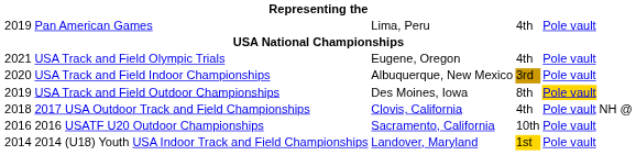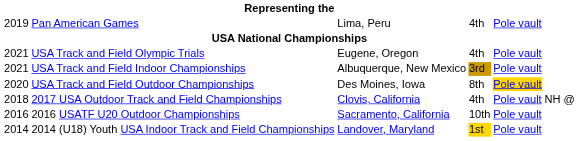 <table>
 <tr>
 <th colspan="6">Representing the </th>
 </tr>
 <tr>
 <td>2019</td>
 <td><a href='#'>Pan American Games</a></td>
 <td>Lima, Peru</td>
 <td>4th</td>
 <td><a href='#'>Pole vault</a></td>
 <td></td>
 </tr>
 <tr>
 <th colspan="6">USA National Championships</th>
 </tr>
 <tr>
 <td>2021</td>
 <td><a href='#'>USA Track and Field Olympic Trials</a></td>
 <td>Eugene, Oregon</td>
 <td>4th</td>
 <td><a href='#'>Pole vault</a></td>
 <td></td>
 </tr>
 <tr>
-<td>2020</td>
+<td>2021</td>
 <td><a href='#'>USA Track and Field Indoor Championships</a></td>
 <td>Albuquerque, New Mexico</td>
 <td bgcolor=cc9900>3rd</td>
 <td><a href='#'>Pole vault</a></td>
 <td></td>
 </tr>
 <tr>
-<td>2019</td>
+<td>2020</td>
 <td><a href='#'>USA Track and Field Outdoor Championships</a></td>
 <td>Des Moines, Iowa</td>
 <td>8th</td>
 <td style="background: gold;"><a href='#'>Pole vault</a></td>
 <td></td>
 </tr>
 <tr>
 <td rowspan=1>2018</td>
 <td rowspan=1><a href='#'>2017 USA Outdoor Track and Field Championships</a></td>
 <td rowspan=1><a href='#'>Clovis, California</a></td>
 <td>4th</td>
 <td><a href='#'>Pole vault</a></td>
 <td>NH @ </td>
 </tr>
 <tr>
 <td rowspan=1>2016</td>
 <td rowspan=1>2016 <a href='#'>USATF U20 Outdoor Championships</a></td>
 <td rowspan=1><a href='#'>Sacramento, California</a></td>
 <td>10th</td>
 <td><a href='#'>Pole vault</a></td>
 <td></td>
 </tr>
 <tr>
 <td rowspan=1>2014</td>
 <td rowspan=1>2014 (U18) Youth <a href='#'>USA Indoor Track and Field Championships</a></td>
 <td rowspan=1><a href='#'>Landover, Maryland</a></td>
 <td bgcolor=gold>1st</td>
 <td><a href='#'>Pole vault</a></td>
 <td></td>
 </tr>
 </table>
